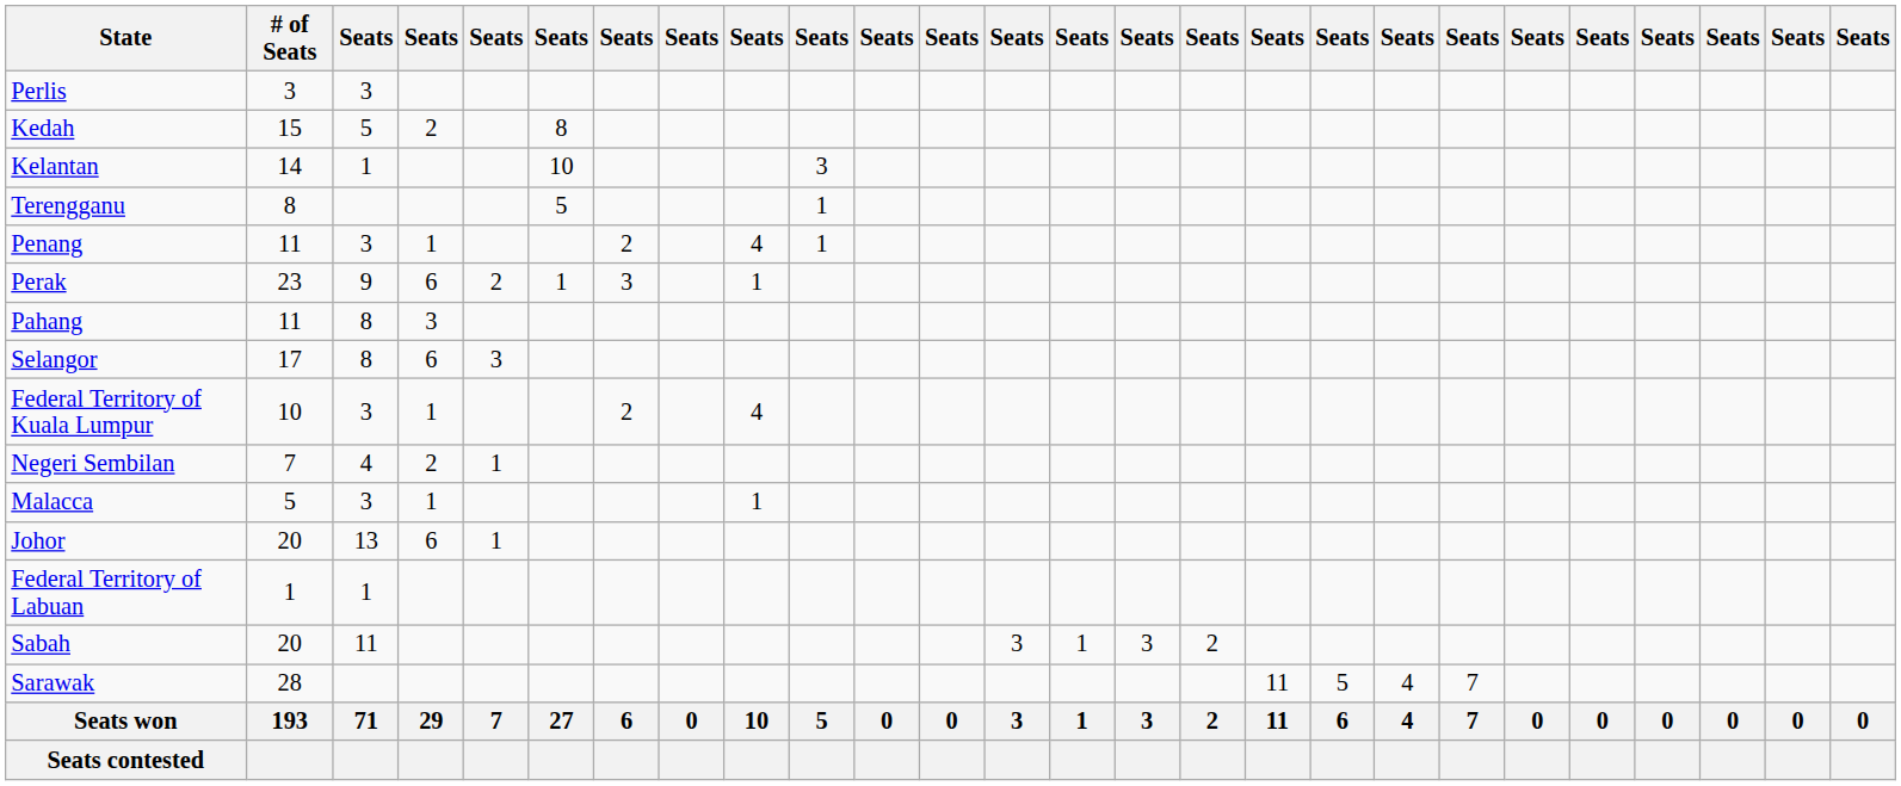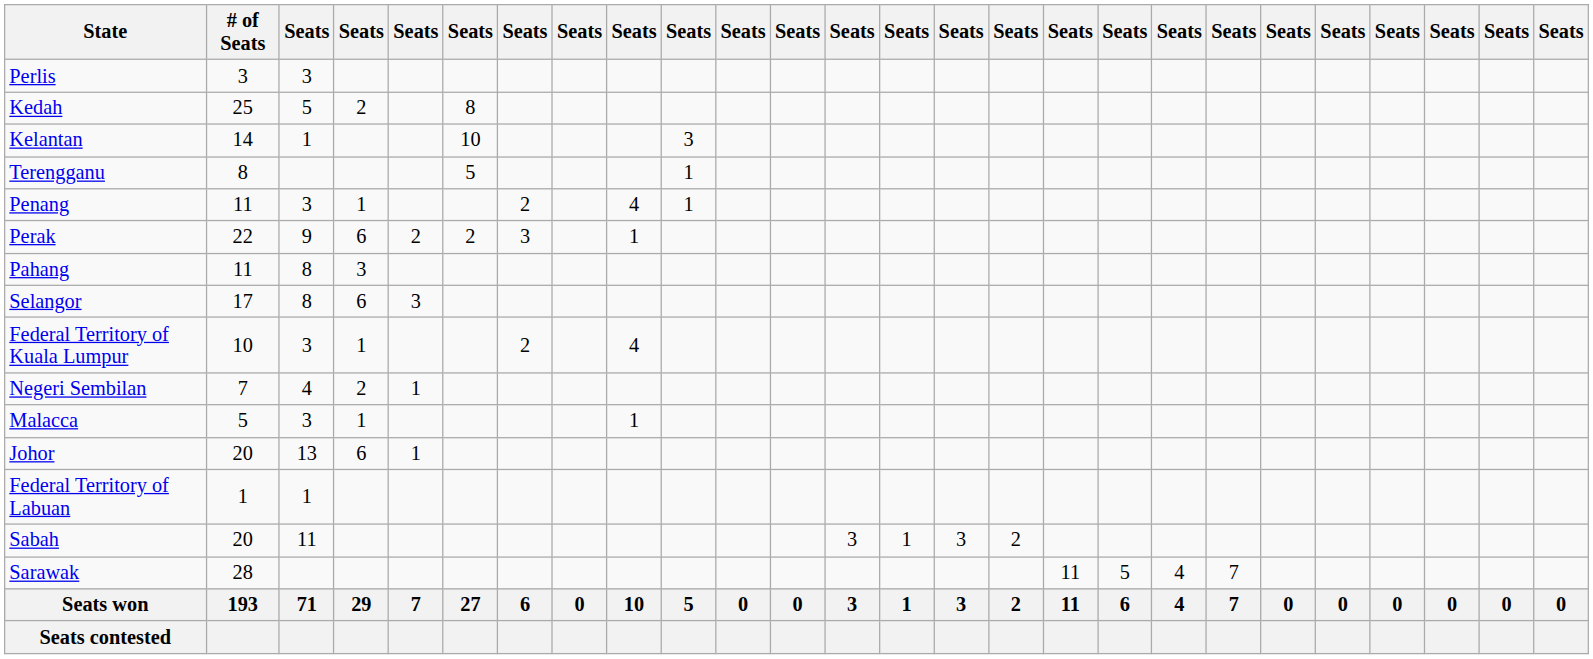 <table class="wikitable sortable" style="text-align:center">
 <tr>
 <th>State</th>
 <th># of Seats</th>
 <th> Seats</th>
 <th> Seats</th>
 <th> Seats</th>
 <th> Seats</th>
 <th> Seats</th>
 <th> Seats</th>
 <th> Seats</th>
 <th> Seats</th>
 <th> Seats</th>
 <th> Seats</th>
 <th> Seats</th>
 <th> Seats</th>
 <th> Seats</th>
 <th> Seats</th>
 <th> Seats</th>
 <th> Seats</th>
 <th> Seats</th>
 <th> Seats</th>
 <th> Seats</th>
 <th> Seats</th>
 <th> Seats</th>
 <th> Seats</th>
 <th> Seats</th>
 <th> Seats</th>
 </tr>
 <tr>
 <td style="text-align:left"> <a href='#'>Perlis</a></td>
 <td>3</td>
 <td>3</td>
 <td></td>
 <td></td>
 <td></td>
 <td></td>
 <td></td>
 <td></td>
 <td></td>
 <td></td>
 <td></td>
 <td></td>
 <td></td>
 <td></td>
 <td></td>
 <td></td>
 <td></td>
 <td></td>
 <td></td>
 <td></td>
 <td></td>
 <td></td>
 <td></td>
 <td></td>
 <td></td>
 </tr>
 <tr>
 <td style="text-align:left"> <a href='#'>Kedah</a></td>
-<td>15</td>
+<td>25</td>
 <td>5</td>
 <td>2</td>
 <td></td>
 <td>8</td>
 <td></td>
 <td></td>
 <td></td>
 <td></td>
 <td></td>
 <td></td>
 <td></td>
 <td></td>
 <td></td>
 <td></td>
 <td></td>
 <td></td>
 <td></td>
 <td></td>
 <td></td>
 <td></td>
 <td></td>
 <td></td>
 <td></td>
 <td></td>
 </tr>
 <tr>
 <td style="text-align:left"> <a href='#'>Kelantan</a></td>
 <td>14</td>
 <td>1</td>
 <td></td>
 <td></td>
 <td>10</td>
 <td></td>
 <td></td>
 <td></td>
 <td>3</td>
 <td></td>
 <td></td>
 <td></td>
 <td></td>
 <td></td>
 <td></td>
 <td></td>
 <td></td>
 <td></td>
 <td></td>
 <td></td>
 <td></td>
 <td></td>
 <td></td>
 <td></td>
 <td></td>
 </tr>
 <tr>
 <td style="text-align:left"> <a href='#'>Terengganu</a></td>
 <td>8</td>
 <td></td>
 <td></td>
 <td></td>
 <td>5</td>
 <td></td>
 <td></td>
 <td></td>
 <td>1</td>
 <td></td>
 <td></td>
 <td></td>
 <td></td>
 <td></td>
 <td></td>
 <td></td>
 <td></td>
 <td></td>
 <td></td>
 <td></td>
 <td></td>
 <td></td>
 <td></td>
 <td></td>
 <td></td>
 </tr>
 <tr>
 <td style="text-align:left"> <a href='#'>Penang</a></td>
 <td>11</td>
 <td>3</td>
 <td>1</td>
 <td></td>
 <td></td>
 <td>2</td>
 <td></td>
 <td>4</td>
 <td>1</td>
 <td></td>
 <td></td>
 <td></td>
 <td></td>
 <td></td>
 <td></td>
 <td></td>
 <td></td>
 <td></td>
 <td></td>
 <td></td>
 <td></td>
 <td></td>
 <td></td>
 <td></td>
 <td></td>
 </tr>
 <tr>
 <td style="text-align:left"> <a href='#'>Perak</a></td>
-<td>23</td>
+<td>22</td>
 <td>9</td>
 <td>6</td>
 <td>2</td>
-<td>1</td>
+<td>2</td>
 <td>3</td>
 <td></td>
 <td>1</td>
 <td></td>
 <td></td>
 <td></td>
 <td></td>
 <td></td>
 <td></td>
 <td></td>
 <td></td>
 <td></td>
 <td></td>
 <td></td>
 <td></td>
 <td></td>
 <td></td>
 <td></td>
 <td></td>
 <td></td>
 </tr>
 <tr>
 <td style="text-align:left"> <a href='#'>Pahang</a></td>
 <td>11</td>
 <td>8</td>
 <td>3</td>
 <td></td>
 <td></td>
 <td></td>
 <td></td>
 <td></td>
 <td></td>
 <td></td>
 <td></td>
 <td></td>
 <td></td>
 <td></td>
 <td></td>
 <td></td>
 <td></td>
 <td></td>
 <td></td>
 <td></td>
 <td></td>
 <td></td>
 <td></td>
 <td></td>
 <td></td>
 </tr>
 <tr>
 <td style="text-align:left"> <a href='#'>Selangor</a></td>
 <td>17</td>
 <td>8</td>
 <td>6</td>
 <td>3</td>
 <td></td>
 <td></td>
 <td></td>
 <td></td>
 <td></td>
 <td></td>
 <td></td>
 <td></td>
 <td></td>
 <td></td>
 <td></td>
 <td></td>
 <td></td>
 <td></td>
 <td></td>
 <td></td>
 <td></td>
 <td></td>
 <td></td>
 <td></td>
 <td></td>
 </tr>
 <tr>
 <td style="text-align:left"> <a href='#'>Federal Territory of Kuala Lumpur</a></td>
 <td>10</td>
 <td>3</td>
 <td>1</td>
 <td></td>
 <td></td>
 <td>2</td>
 <td></td>
 <td>4</td>
 <td></td>
 <td></td>
 <td></td>
 <td></td>
 <td></td>
 <td></td>
 <td></td>
 <td></td>
 <td></td>
 <td></td>
 <td></td>
 <td></td>
 <td></td>
 <td></td>
 <td></td>
 <td></td>
 <td></td>
 </tr>
 <tr>
 <td style="text-align:left"> <a href='#'>Negeri Sembilan</a></td>
 <td>7</td>
 <td>4</td>
 <td>2</td>
 <td>1</td>
 <td></td>
 <td></td>
 <td></td>
 <td></td>
 <td></td>
 <td></td>
 <td></td>
 <td></td>
 <td></td>
 <td></td>
 <td></td>
 <td></td>
 <td></td>
 <td></td>
 <td></td>
 <td></td>
 <td></td>
 <td></td>
 <td></td>
 <td></td>
 <td></td>
 </tr>
 <tr>
 <td style="text-align:left"> <a href='#'>Malacca</a></td>
 <td>5</td>
 <td>3</td>
 <td>1</td>
 <td></td>
 <td></td>
 <td></td>
 <td></td>
 <td>1</td>
 <td></td>
 <td></td>
 <td></td>
 <td></td>
 <td></td>
 <td></td>
 <td></td>
 <td></td>
 <td></td>
 <td></td>
 <td></td>
 <td></td>
 <td></td>
 <td></td>
 <td></td>
 <td></td>
 <td></td>
 </tr>
 <tr>
 <td style="text-align:left"> <a href='#'>Johor</a></td>
 <td>20</td>
 <td>13</td>
 <td>6</td>
 <td>1</td>
 <td></td>
 <td></td>
 <td></td>
 <td></td>
 <td></td>
 <td></td>
 <td></td>
 <td></td>
 <td></td>
 <td></td>
 <td></td>
 <td></td>
 <td></td>
 <td></td>
 <td></td>
 <td></td>
 <td></td>
 <td></td>
 <td></td>
 <td></td>
 <td></td>
 </tr>
 <tr>
 <td style="text-align:left"> <a href='#'>Federal Territory of Labuan</a></td>
 <td>1</td>
 <td>1</td>
 <td></td>
 <td></td>
 <td></td>
 <td></td>
 <td></td>
 <td></td>
 <td></td>
 <td></td>
 <td></td>
 <td></td>
 <td></td>
 <td></td>
 <td></td>
 <td></td>
 <td></td>
 <td></td>
 <td></td>
 <td></td>
 <td></td>
 <td></td>
 <td></td>
 <td></td>
 <td></td>
 </tr>
 <tr>
 <td style="text-align:left"> <a href='#'>Sabah</a></td>
 <td>20</td>
 <td>11</td>
 <td></td>
 <td></td>
 <td></td>
 <td></td>
 <td></td>
 <td></td>
 <td></td>
 <td></td>
 <td></td>
 <td>3</td>
 <td>1</td>
 <td>3</td>
 <td>2</td>
 <td></td>
 <td></td>
 <td></td>
 <td></td>
 <td></td>
 <td></td>
 <td></td>
 <td></td>
 <td></td>
 <td></td>
 </tr>
 <tr>
 <td style="text-align:left"> <a href='#'>Sarawak</a></td>
 <td>28</td>
 <td></td>
 <td></td>
 <td></td>
 <td></td>
 <td></td>
 <td></td>
 <td></td>
 <td></td>
 <td></td>
 <td></td>
 <td></td>
 <td></td>
 <td></td>
 <td></td>
 <td>11</td>
 <td>5</td>
 <td>4</td>
 <td>7</td>
 <td></td>
 <td></td>
 <td></td>
 <td></td>
 <td></td>
 <td></td>
 </tr>
 <tr class="sortbottom" style="background:lightgrey;">
 <th>Seats won</th>
 <th>193</th>
 <th>71</th>
 <th>29</th>
 <th>7</th>
 <th>27</th>
 <th>6</th>
 <th>0</th>
 <th>10</th>
 <th>5</th>
 <th>0</th>
 <th>0</th>
 <th>3</th>
 <th>1</th>
 <th>3</th>
 <th>2</th>
 <th>11</th>
 <th>6</th>
 <th>4</th>
 <th>7</th>
 <th>0</th>
 <th>0</th>
 <th>0</th>
 <th>0</th>
 <th>0</th>
 <th>0</th>
 </tr>
 <tr>
 <th>Seats contested</th>
 <th></th>
 <th></th>
 <th></th>
 <th></th>
 <th></th>
 <th></th>
 <th></th>
 <th></th>
 <th></th>
 <th></th>
 <th></th>
 <th></th>
 <th></th>
 <th></th>
 <th></th>
 <th></th>
 <th></th>
 <th></th>
 <th></th>
 <th></th>
 <th></th>
 <th></th>
 <th></th>
 <th></th>
 <th></th>
 </tr>
 </table>
